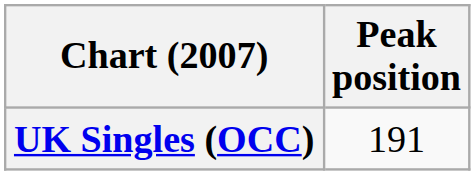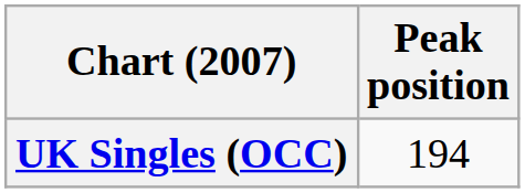 <table class="wikitable plainrowheaders" style="text-align:center">
 <tr>
 <th scope="col">Chart (2007)</th>
 <th scope="col">Peak<br> position</th>
 </tr>
 <tr>
 <th scope="row"><a href='#'>UK Singles</a> (<a href='#'>OCC</a>)</th>
-<td>191</td>
+<td>194</td>
 </tr>
 </table>
